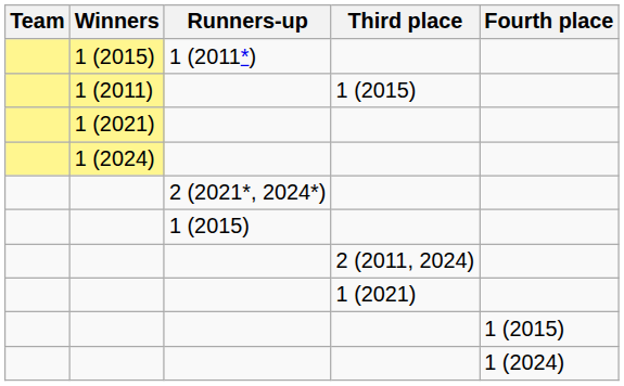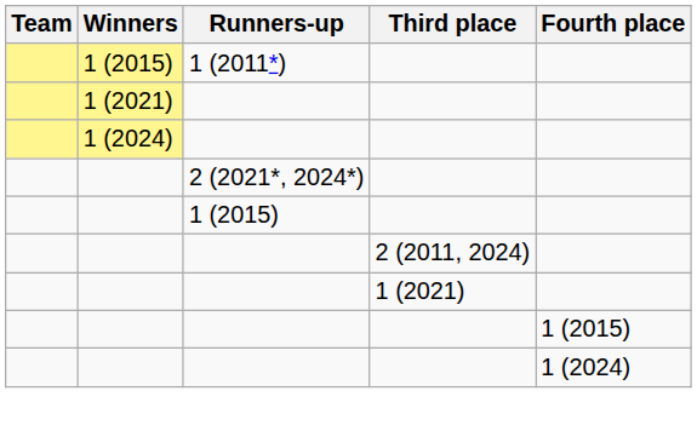 <table class="wikitable sortable">
 <tr>
 <th>Team</th>
 <th>Winners</th>
 <th>Runners-up</th>
 <th>Third place</th>
 <th>Fourth place</th>
 </tr>
 <tr>
 <td style=background:#FFF68F></td>
 <td style=background:#FFF68F>1 (2015)</td>
 <td>1 (2011<a href='#'>*</a>)</td>
 <td></td>
-<td></td>
-</tr>
-<tr>
-<td style=background:#FFF68F></td>
-<td style=background:#FFF68F>1 (2011)</td>
-<td></td>
-<td>1 (2015)</td>
 <td></td>
 </tr>
 <tr>
 <td style=background:#FFF68F></td>
 <td style=background:#FFF68F>1 (2021)</td>
 <td></td>
 <td></td>
 <td></td>
 </tr>
 <tr>
 <td style=background:#FFF68F></td>
 <td style=background:#FFF68F>1 (2024)</td>
 <td></td>
 <td></td>
 <td></td>
 </tr>
 <tr>
 <td></td>
 <td></td>
 <td>2 (2021*, 2024*)</td>
 <td></td>
 <td></td>
 </tr>
 <tr>
 <td></td>
 <td></td>
 <td>1 (2015)</td>
 <td></td>
 <td></td>
 </tr>
 <tr>
 <td></td>
 <td></td>
 <td></td>
 <td>2 (2011, 2024)</td>
 <td></td>
 </tr>
 <tr>
 <td></td>
 <td></td>
 <td></td>
 <td>1 (2021)</td>
 <td></td>
 </tr>
 <tr>
 <td></td>
 <td></td>
 <td></td>
 <td></td>
 <td>1 (2015)</td>
 </tr>
 <tr>
 <td></td>
 <td></td>
 <td></td>
 <td></td>
 <td>1 (2024)</td>
 </tr>
 </table>
